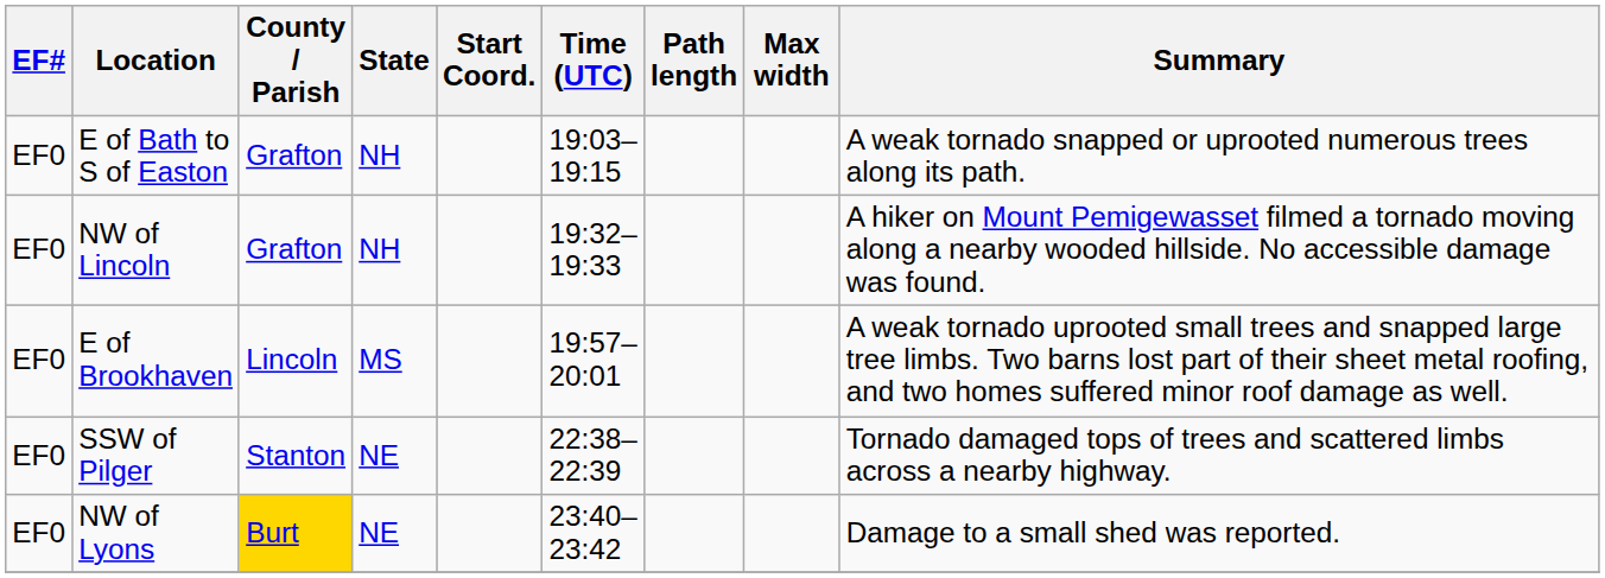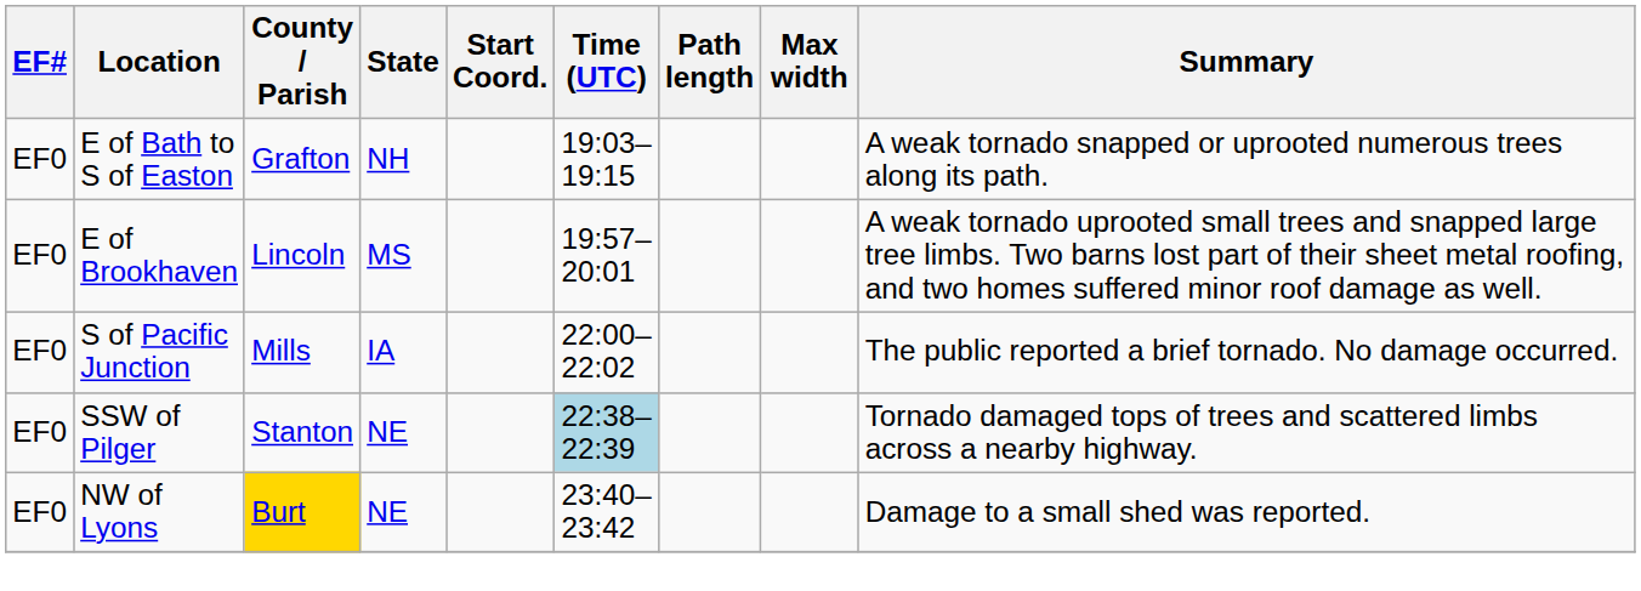 <table class="wikitable sortable" style="width:100%;">
 <tr>
 <th scope="col"  style="width:3%; text-align:center;"><a href='#'>EF#</a></th>
 <th scope="col"  style="width:7%; text-align:center;" class="unsortable">Location</th>
 <th scope="col"  style="width:6%; text-align:center;" class="unsortable">County / Parish</th>
 <th scope="col"  style="width:5%; text-align:center;">State</th>
 <th scope="col"  style="width:6%; text-align:center;">Start Coord.</th>
 <th scope="col"  style="width:6%; text-align:center;">Time (<a href='#'>UTC</a>)</th>
 <th scope="col"  style="width:6%; text-align:center;">Path length</th>
 <th scope="col"  style="width:6%; text-align:center;">Max width</th>
 <th scope="col" class="unsortable" style="width:48%; text-align:center;">Summary</th>
 </tr>
 <tr>
 <td bgcolor=>EF0</td>
 <td>E of <a href='#'>Bath</a> to S of <a href='#'>Easton</a></td>
 <td><a href='#'>Grafton</a></td>
 <td><a href='#'>NH</a></td>
 <td></td>
 <td>19:03–19:15</td>
 <td></td>
 <td></td>
 <td>A weak tornado snapped or uprooted numerous trees along its path.</td>
 </tr>
 <tr>
 <td bgcolor=>EF0</td>
-<td>NW of <a href='#'>Lincoln</a></td>
-<td><a href='#'>Grafton</a></td>
-<td><a href='#'>NH</a></td>
-<td></td>
-<td>19:32–19:33</td>
-<td></td>
-<td></td>
-<td>A hiker on <a href='#'>Mount Pemigewasset</a> filmed a tornado moving along a nearby wooded hillside. No accessible damage was found.</td>
-</tr>
-<tr>
-<td bgcolor=>EF0</td>
 <td>E of <a href='#'>Brookhaven</a></td>
 <td><a href='#'>Lincoln</a></td>
 <td><a href='#'>MS</a></td>
 <td></td>
 <td>19:57–20:01</td>
 <td></td>
 <td></td>
 <td>A weak tornado uprooted small trees and snapped large tree limbs. Two barns lost part of their sheet metal roofing, and two homes suffered minor roof damage as well.</td>
 </tr>
 <tr>
 <td bgcolor=>EF0</td>
+<td>S of <a href='#'>Pacific Junction</a></td>
+<td><a href='#'>Mills</a></td>
+<td><a href='#'>IA</a></td>
+<td></td>
+<td>22:00–22:02</td>
+<td></td>
+<td></td>
+<td>The public reported a brief tornado. No damage occurred.</td>
+</tr>
+<tr>
+<td bgcolor=>EF0</td>
 <td>SSW of <a href='#'>Pilger</a></td>
 <td><a href='#'>Stanton</a></td>
 <td><a href='#'>NE</a></td>
 <td></td>
-<td>22:38–22:39</td>
+<td style="background: lightblue;">22:38–22:39</td>
 <td></td>
 <td></td>
 <td>Tornado damaged tops of trees and scattered limbs across a nearby highway.</td>
 </tr>
 <tr>
 <td bgcolor=>EF0</td>
 <td>NW of <a href='#'>Lyons</a></td>
 <td style="background: gold;"><a href='#'>Burt</a></td>
 <td><a href='#'>NE</a></td>
 <td></td>
 <td>23:40–23:42</td>
 <td></td>
 <td></td>
 <td>Damage to a small shed was reported.</td>
 </tr>
 <tr>
 </tr>
 </table>
